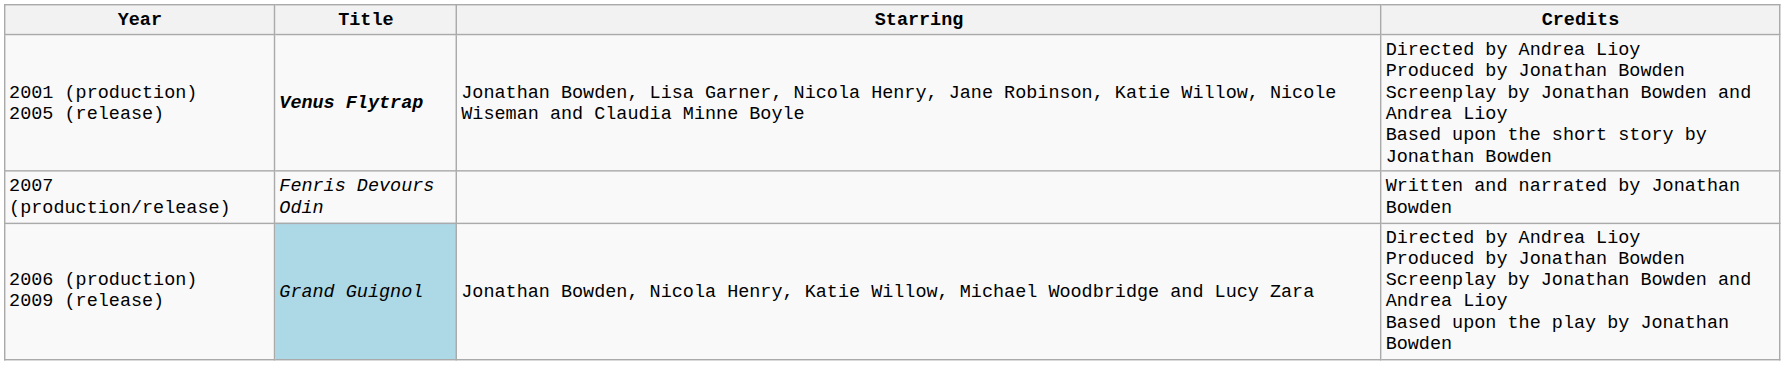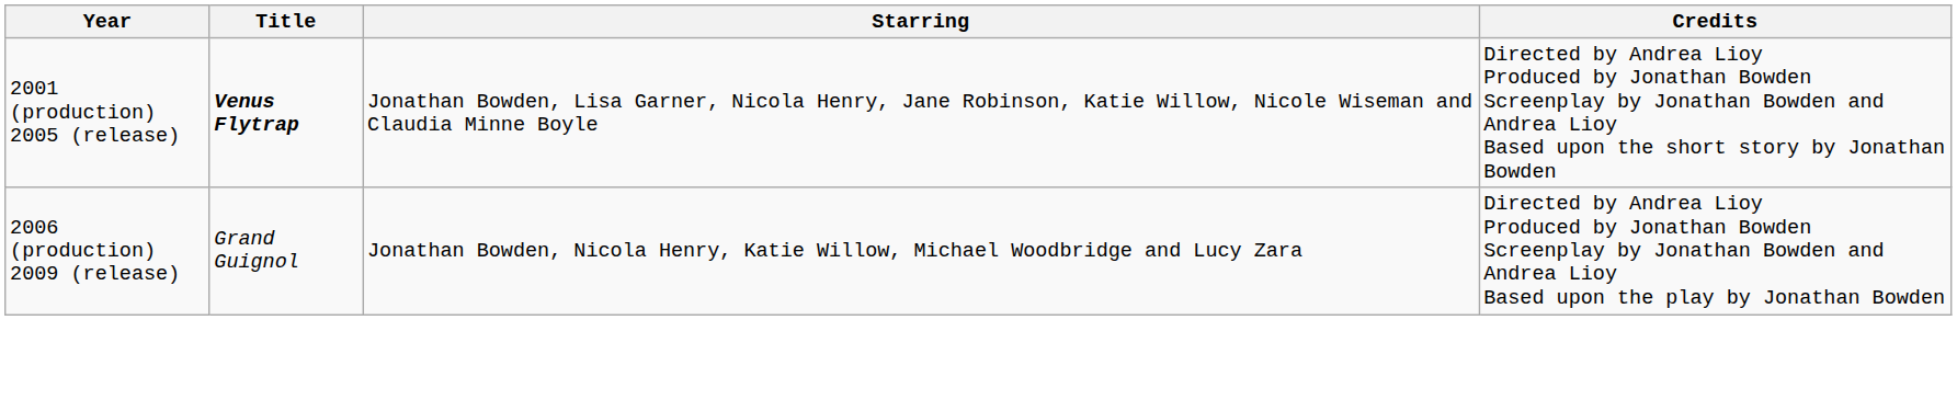 <table class="wikitable">
 <tr>
 <th>Year</th>
 <th>Title</th>
 <th>Starring</th>
 <th>Credits</th>
 </tr>
 <tr>
 <td>2001 (production)<br>2005 (release)</td>
 <td><strong><em>Venus Flytrap</em></strong></td>
 <td>Jonathan Bowden, Lisa Garner, Nicola Henry, Jane Robinson, Katie Willow, Nicole Wiseman and Claudia Minne Boyle</td>
 <td>Directed by Andrea Lioy<br>Produced by Jonathan Bowden<br>Screenplay by Jonathan Bowden and Andrea Lioy<br>Based upon the short story by Jonathan Bowden</td>
 </tr>
 <tr>
-<td>2007 (production/release)</td>
-<td><em>Fenris Devours Odin</em></td>
-<td></td>
-<td>Written and narrated by Jonathan Bowden</td>
-</tr>
-<tr>
 <td>2006 (production)<br>2009 (release)</td>
-<td style="background: lightblue;"><em>Grand Guignol</em></td>
+<td><em>Grand Guignol</em></td>
 <td>Jonathan Bowden, Nicola Henry, Katie Willow, Michael Woodbridge and Lucy Zara</td>
 <td>Directed by Andrea Lioy<br>Produced by Jonathan Bowden<br>Screenplay by Jonathan Bowden and Andrea Lioy<br>Based upon the play by Jonathan Bowden</td>
 </tr>
 </table>
